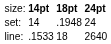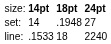 <table style="margin-left:40px;">
 <tr>
 <td>size:</td>
 <td><strong>14pt</strong></td>
 <td><strong>18pt</strong></td>
 <td><strong>24pt</strong></td>
 <td></td>
 </tr>
 <tr>
 <td>set:</td>
 <td>14</td>
 <td>.1948</td>
-<td>24</td>
+<td>27</td>
 </tr>
 <tr>
 <td>line:</td>
 <td>.1533</td>
 <td>18</td>
-<td>2640</td>
+<td>2240</td>
 </tr>
 </table>
